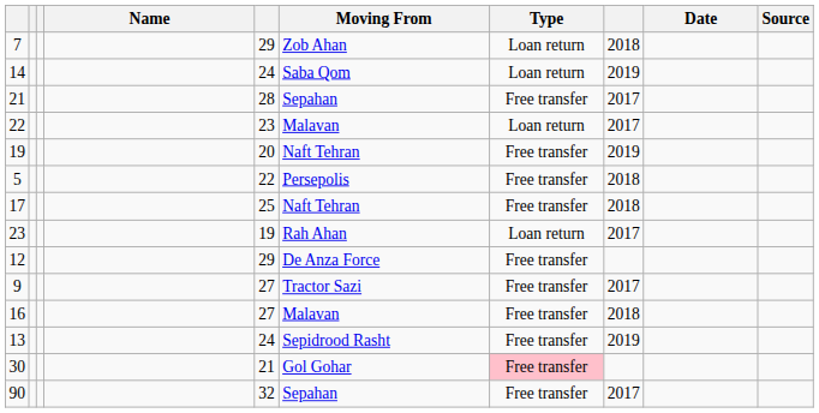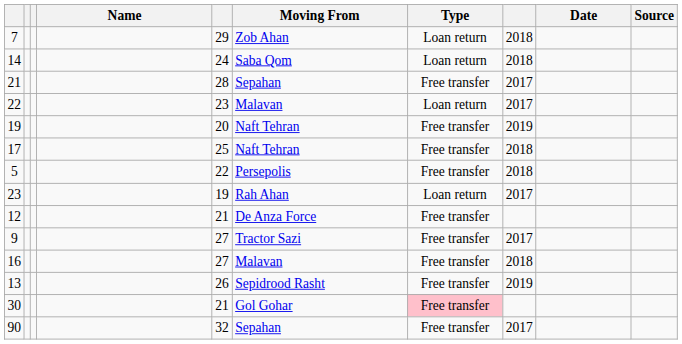 <table class="wikitable plainrowheaders sortable" style="font-size:95%">
 <tr>
 <th></th>
 <th></th>
 <th></th>
 <th scope="col" style="width:190px;">Name</th>
 <th></th>
 <th scope="col" style="width:190px;">Moving From</th>
 <th scope="col" style="width:100px;">Type</th>
 <th></th>
 <th scope="col" style="width:100px;">Date</th>
 <th>Source</th>
 </tr>
 <tr>
 <td align=center>7</td>
 <td align=center></td>
 <td align=center></td>
 <td></td>
 <td align=center>29</td>
 <td><a href='#'>Zob Ahan</a></td>
 <td align=center>Loan return</td>
 <td align=center>2018</td>
 <td align=center></td>
 <td align=center></td>
 </tr>
 <tr>
 <td align=center>14</td>
 <td align=center></td>
 <td align=center></td>
 <td></td>
 <td align=center>24</td>
 <td><a href='#'>Saba Qom</a></td>
 <td align=center>Loan return</td>
-<td align=center>2019</td>
+<td align=center>2018</td>
 <td align=center></td>
 <td align=center></td>
 </tr>
 <tr>
 <td align=center>21</td>
 <td align=center></td>
 <td align=center></td>
 <td></td>
 <td align=center>28</td>
 <td><a href='#'>Sepahan</a></td>
 <td align=center>Free transfer</td>
 <td align=center>2017</td>
 <td align=center></td>
 <td align=center></td>
 </tr>
 <tr>
 <td align=center>22</td>
 <td align=center></td>
 <td align=center></td>
 <td></td>
 <td align=center>23</td>
 <td><a href='#'>Malavan</a></td>
 <td align=center>Loan return</td>
 <td align=center>2017</td>
 <td align=center></td>
 <td align=center></td>
 </tr>
 <tr>
 <td align=center>19</td>
 <td align=center></td>
 <td align=center></td>
 <td></td>
 <td align=center>20</td>
 <td><a href='#'>Naft Tehran</a></td>
 <td align=center>Free transfer</td>
 <td align=center>2019</td>
 <td align=center></td>
 <td align=center></td>
 </tr>
 <tr>
+<td align=center>17</td>
+<td align=center></td>
+<td align=center></td>
+<td></td>
+<td align=center>25</td>
+<td><a href='#'>Naft Tehran</a></td>
+<td align=center>Free transfer</td>
+<td align=center>2018</td>
+<td align=center></td>
+<td align=center></td>
+</tr>
+<tr>
 <td align=center>5</td>
 <td align=center></td>
 <td align=center></td>
 <td></td>
 <td align=center>22</td>
 <td><a href='#'>Persepolis</a></td>
-<td align=center>Free transfer</td>
-<td align=center>2018</td>
-<td align=center></td>
-<td align=center></td>
-</tr>
-<tr>
-<td align=center>17</td>
-<td align=center></td>
-<td align=center></td>
-<td></td>
-<td align=center>25</td>
-<td><a href='#'>Naft Tehran</a></td>
 <td align=center>Free transfer</td>
 <td align=center>2018</td>
 <td align=center></td>
 <td align=center></td>
 </tr>
 <tr>
 <td align=center>23</td>
 <td align=center></td>
 <td align=center></td>
 <td></td>
 <td align=center>19</td>
 <td><a href='#'>Rah Ahan</a></td>
 <td align=center>Loan return</td>
 <td align=center>2017</td>
 <td align=center></td>
 <td align=center></td>
 </tr>
 <tr>
 <td align=center>12</td>
 <td align=center></td>
 <td align=center></td>
 <td></td>
-<td align=center>29</td>
+<td align=center>21</td>
 <td> <a href='#'>De Anza Force</a></td>
 <td align=center>Free transfer</td>
 <td align=center></td>
 <td align=center></td>
 <td align=center></td>
 </tr>
 <tr>
 <td align=center>9</td>
 <td align=center></td>
 <td align=center></td>
 <td></td>
 <td align=center>27</td>
 <td><a href='#'>Tractor Sazi</a></td>
 <td align=center>Free transfer</td>
 <td align=center>2017</td>
 <td align=center></td>
 <td align=center></td>
 </tr>
 <tr>
 <td align=center>16</td>
 <td align=center></td>
 <td align=center></td>
 <td></td>
 <td align=center>27</td>
 <td><a href='#'>Malavan</a></td>
 <td align=center>Free transfer</td>
 <td align=center>2018</td>
 <td align=center></td>
 <td align=center></td>
 </tr>
 <tr>
 <td align=center>13</td>
 <td align=center></td>
 <td align=center></td>
 <td></td>
-<td align=center>24</td>
+<td align=center>26</td>
 <td><a href='#'>Sepidrood Rasht</a></td>
 <td align=center>Free transfer</td>
 <td align=center>2019</td>
 <td align=center></td>
 <td align=center></td>
 </tr>
 <tr>
 <td align=center>30</td>
 <td align=center></td>
 <td align=center></td>
 <td></td>
 <td align=center>21</td>
 <td><a href='#'>Gol Gohar</a></td>
 <td align=center style="background: pink;">Free transfer</td>
 <td align=center></td>
 <td align=center></td>
 <td align=center></td>
 </tr>
 <tr>
 <td align=center>90</td>
 <td align=center></td>
 <td align=center></td>
 <td></td>
 <td align=center>32</td>
 <td><a href='#'>Sepahan</a></td>
 <td align=center>Free transfer</td>
 <td align=center>2017</td>
 <td align=center></td>
 <td align=center></td>
 </tr>
 </table>
